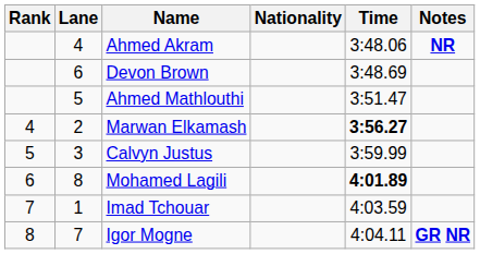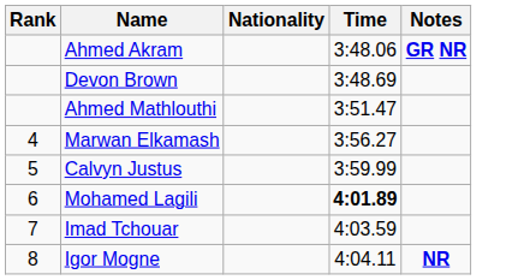 <table class="wikitable sortable" style="text-align:center">
 <tr>
 <th>Rank</th>
-<th>Lane</th>
 <th>Name</th>
 <th>Nationality</th>
 <th>Time</th>
 <th>Notes</th>
 </tr>
 <tr>
 <td></td>
-<td>4</td>
 <td align=left><a href='#'>Ahmed Akram</a></td>
 <td align=left></td>
 <td>3:48.06</td>
-<td><strong><a href='#'>NR</a></strong></td>
+<td><strong><a href='#'>GR</a></strong> <strong><a href='#'>NR</a></strong></td>
 </tr>
 <tr>
 <td></td>
-<td>6</td>
 <td align=left><a href='#'>Devon Brown</a></td>
 <td align=left></td>
 <td>3:48.69</td>
 <td></td>
 </tr>
 <tr>
 <td></td>
-<td>5</td>
 <td align=left><a href='#'>Ahmed Mathlouthi</a></td>
 <td align=left></td>
 <td>3:51.47</td>
 <td></td>
 </tr>
 <tr>
 <td>4</td>
-<td>2</td>
 <td align=left><a href='#'>Marwan Elkamash</a></td>
 <td align=left></td>
-<td><strong>3:56.27</strong></td>
+<td>3:56.27</td>
 <td></td>
 </tr>
 <tr>
 <td>5</td>
-<td>3</td>
 <td align=left><a href='#'>Calvyn Justus</a></td>
 <td align=left></td>
 <td>3:59.99</td>
 <td></td>
 </tr>
 <tr>
 <td>6</td>
-<td>8</td>
 <td align=left><a href='#'>Mohamed Lagili</a></td>
 <td align=left></td>
 <td><strong>4:01.89</strong></td>
 <td></td>
 </tr>
 <tr>
 <td>7</td>
-<td>1</td>
 <td align=left><a href='#'>Imad Tchouar</a></td>
 <td align=left></td>
 <td>4:03.59</td>
 <td></td>
 </tr>
 <tr>
 <td>8</td>
-<td>7</td>
 <td align=left><a href='#'>Igor Mogne</a></td>
 <td align=left></td>
 <td>4:04.11</td>
-<td><strong><a href='#'>GR</a></strong> <strong><a href='#'>NR</a></strong></td>
+<td><strong><a href='#'>NR</a></strong></td>
 </tr>
 </table>
